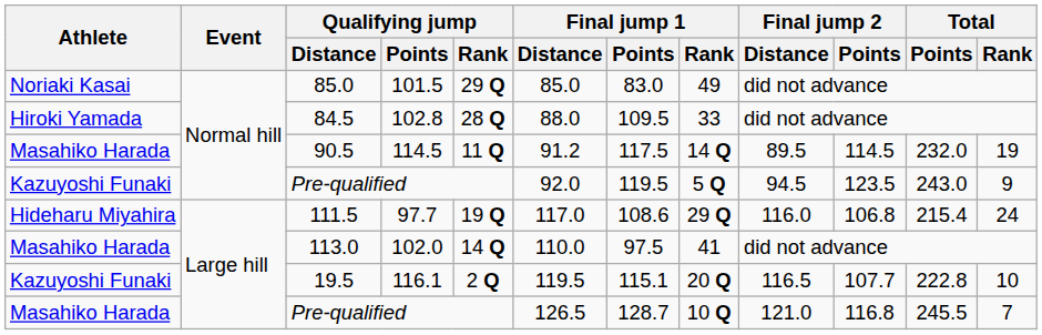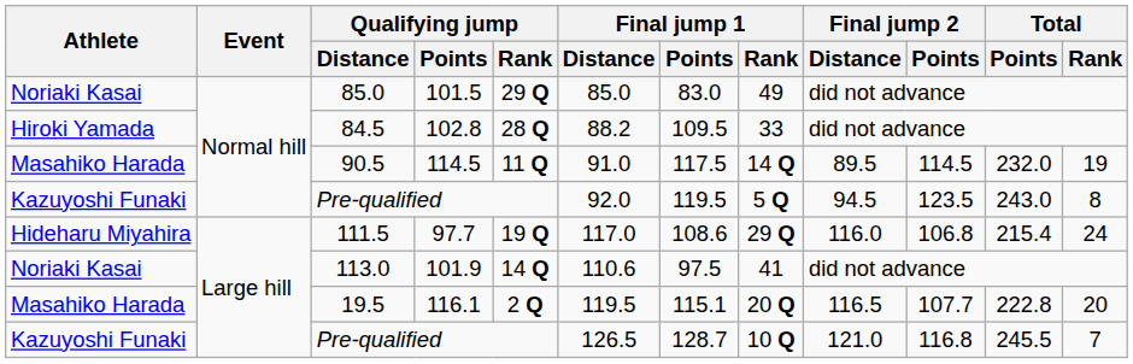 <table class="wikitable" style="font-size:90%">
 <tr>
 <th rowspan="2">Athlete</th>
 <th rowspan="2">Event</th>
 <th colspan="3">Qualifying jump</th>
 <th colspan="3">Final jump 1</th>
 <th colspan="2">Final jump 2</th>
 <th colspan="2">Total</th>
 </tr>
 <tr>
 <th>Distance</th>
 <th>Points</th>
 <th>Rank</th>
 <th>Distance</th>
 <th>Points</th>
 <th>Rank</th>
 <th>Distance</th>
 <th>Points</th>
 <th>Points</th>
 <th>Rank</th>
 </tr>
 <tr>
 <td><a href='#'>Noriaki Kasai</a></td>
 <td rowspan="4">Normal hill</td>
 <td align="center">85.0</td>
 <td align="center">101.5</td>
 <td align="center">29 <strong>Q</strong></td>
 <td align="center">85.0</td>
 <td align="center">83.0</td>
 <td align="center">49</td>
 <td colspan="4">did not advance</td>
 </tr>
 <tr>
 <td><a href='#'>Hiroki Yamada</a></td>
 <td align="center">84.5</td>
 <td align="center">102.8</td>
 <td align="center">28 <strong>Q</strong></td>
-<td align="center">88.0</td>
+<td align="center">88.2</td>
 <td align="center">109.5</td>
 <td align="center">33</td>
 <td colspan="4">did not advance</td>
 </tr>
 <tr>
 <td><a href='#'>Masahiko Harada</a></td>
 <td align="center">90.5</td>
 <td align="center">114.5</td>
 <td align="center">11 <strong>Q</strong></td>
-<td align="center">91.2</td>
+<td align="center">91.0</td>
 <td align="center">117.5</td>
 <td align="center">14 <strong>Q</strong></td>
 <td align="center">89.5</td>
 <td align="center">114.5</td>
 <td align="center">232.0</td>
 <td align="center">19</td>
 </tr>
 <tr>
 <td><a href='#'>Kazuyoshi Funaki</a></td>
 <td colspan="3"><em>Pre-qualified</em></td>
 <td align="center">92.0</td>
 <td align="center">119.5</td>
 <td align="center">5 <strong>Q</strong></td>
 <td align="center">94.5</td>
 <td align="center">123.5</td>
 <td align="center">243.0</td>
-<td align="center">9</td>
+<td align="center">8</td>
 </tr>
 <tr>
 <td><a href='#'>Hideharu Miyahira</a></td>
 <td rowspan="4">Large hill</td>
 <td align="center">111.5</td>
 <td align="center">97.7</td>
 <td align="center">19 <strong>Q</strong></td>
 <td align="center">117.0</td>
 <td align="center">108.6</td>
 <td align="center">29 <strong>Q</strong></td>
 <td align="center">116.0</td>
 <td align="center">106.8</td>
 <td align="center">215.4</td>
 <td align="center">24</td>
 </tr>
 <tr>
-<td><a href='#'>Masahiko Harada</a></td>
+<td><a href='#'>Noriaki Kasai</a></td>
 <td align="center">113.0</td>
-<td align="center">102.0</td>
+<td align="center">101.9</td>
 <td align="center">14 <strong>Q</strong></td>
-<td align="center">110.0</td>
+<td align="center">110.6</td>
 <td align="center">97.5</td>
 <td align="center">41</td>
 <td colspan="4">did not advance</td>
 </tr>
 <tr>
-<td><a href='#'>Kazuyoshi Funaki</a></td>
+<td><a href='#'>Masahiko Harada</a></td>
 <td align="center">19.5</td>
 <td align="center">116.1</td>
 <td align="center">2 <strong>Q</strong></td>
 <td align="center">119.5</td>
 <td align="center">115.1</td>
 <td align="center">20 <strong>Q</strong></td>
 <td align="center">116.5</td>
 <td align="center">107.7</td>
 <td align="center">222.8</td>
-<td align="center">10</td>
+<td align="center">20</td>
 </tr>
 <tr>
-<td><a href='#'>Masahiko Harada</a></td>
+<td><a href='#'>Kazuyoshi Funaki</a></td>
 <td colspan="3"><em>Pre-qualified</em></td>
 <td align="center">126.5</td>
 <td align="center">128.7</td>
 <td align="center">10 <strong>Q</strong></td>
 <td align="center">121.0</td>
 <td align="center">116.8</td>
 <td align="center">245.5</td>
 <td align="center">7</td>
 </tr>
 </table>
